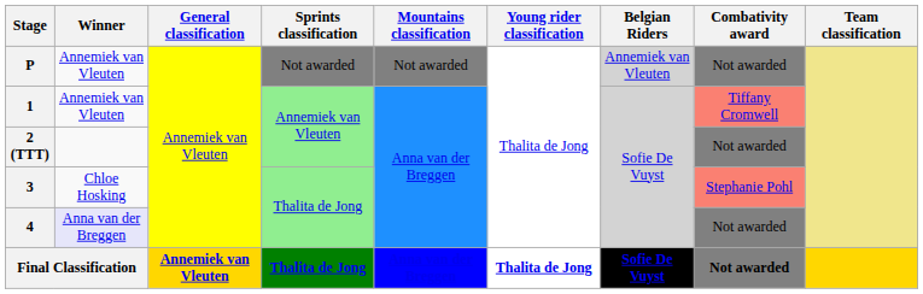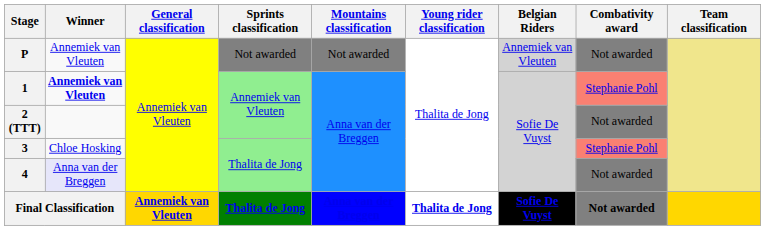 <table class="wikitable" style="text-align: center; font-size:86%;">
 <tr style="background-color: #efefef;">
 <th width="1%">Stage</th>
 <th width="7%">Winner</th>
 <th width="7%"><a href='#'>General classification</a><br></th>
 <th width="7%">Sprints classification<br></th>
 <th width="7%"><a href='#'>Mountains classification</a><br></th>
 <th width="7%"><a href='#'>Young rider classification</a><br></th>
 <th width="7%">Belgian Riders<br></th>
 <th width="7%">Combativity award<br></th>
 <th width="7%">Team classification<br></th>
 </tr>
 <tr>
 <th>P</th>
 <td><a href='#'>Annemiek van Vleuten</a></td>
 <td style="background:yellow;" rowspan=5><a href='#'>Annemiek van Vleuten</a></td>
 <td style="background:grey;">Not awarded</td>
 <td style="background:grey;">Not awarded</td>
 <td style="background:white;" rowspan=5><a href='#'>Thalita de Jong</a></td>
 <td style="background:lightgrey;"><a href='#'>Annemiek van Vleuten</a></td>
 <td style="background:grey;">Not awarded</td>
 <td style="background:khaki;" rowspan=5></td>
 </tr>
 <tr>
 <th>1</th>
-<td><a href='#'>Annemiek van Vleuten</a></td>
+<td><strong><a href='#'>Annemiek van Vleuten</a></strong></td>
 <td style="background:lightgreen;" rowspan=2><a href='#'>Annemiek van Vleuten</a></td>
 <td style="background:dodgerblue;" rowspan=4><a href='#'>Anna van der Breggen</a></td>
 <td style="background:lightgrey;" rowspan=4><a href='#'>Sofie De Vuyst</a></td>
-<td style="background:salmon;"><a href='#'>Tiffany Cromwell</a></td>
+<td style="background:salmon;"><a href='#'>Stephanie Pohl</a></td>
 </tr>
 <tr>
 <th>2 (TTT)</th>
 <td></td>
 <td style="background:grey;">Not awarded</td>
 </tr>
 <tr>
 <th>3</th>
 <td><a href='#'>Chloe Hosking</a></td>
 <td style="background:lightgreen;" rowspan=2><a href='#'>Thalita de Jong</a></td>
 <td style="background:salmon;"><a href='#'>Stephanie Pohl</a></td>
 </tr>
 <tr>
 <th>4</th>
 <td style="background: lavender;"><a href='#'>Anna van der Breggen</a></td>
 <td style="background:grey;">Not awarded</td>
 </tr>
 <tr>
 <th colspan=2><strong>Final Classification</strong></th>
 <th style="background:gold;"><a href='#'>Annemiek van Vleuten</a></th>
 <th style="background:green;"><a href='#'>Thalita de Jong</a></th>
 <th style="background:blue;"><a href='#'>Anna van der Breggen</a></th>
 <th style="background:white;"><a href='#'>Thalita de Jong</a></th>
 <th style="background:black;"><a href='#'>Sofie De Vuyst</a></th>
 <th style="background:grey;">Not awarded</th>
 <th style="background:gold;"></th>
 </tr>
 </table>
